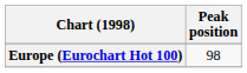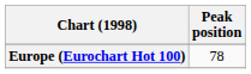 <table class="wikitable sortable plainrowheaders" style="text-align:center">
 <tr>
 <th>Chart (1998)</th>
 <th>Peak<br>position</th>
 </tr>
 <tr>
 </tr>
 <tr>
 </tr>
 <tr>
 </tr>
 <tr>
 <th scope="row">Europe (<a href='#'>Eurochart Hot 100</a>)</th>
-<td>98</td>
+<td>78</td>
 </tr>
 <tr>
 </tr>
 <tr>
 </tr>
 <tr>
 </tr>
 <tr>
 </tr>
 <tr>
 </tr>
 </table>
